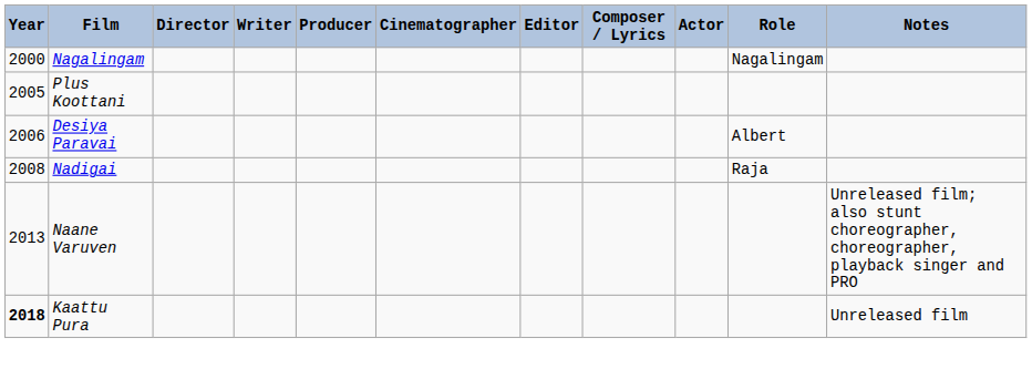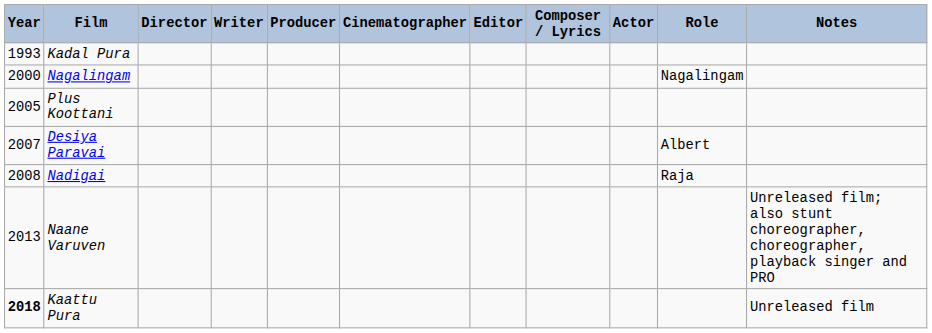 <table class="wikitable">
 <tr style="text-align:center;">
 <th style="background:#B0C4DE;">Year</th>
 <th style="background:#B0C4DE;">Film</th>
 <th style="background:#B0C4DE;">Director</th>
 <th style="background:#B0C4DE;">Writer</th>
 <th style="background:#B0C4DE;">Producer</th>
 <th style="background:#B0C4DE;">Cinematographer</th>
 <th style="background:#B0C4DE;">Editor</th>
 <th style="background:#B0C4DE;">Composer / Lyrics</th>
 <th style="background:#B0C4DE;">Actor</th>
 <th style="background:#B0C4DE;">Role</th>
 <th style="background:#B0C4DE;">Notes</th>
+</tr>
+<tr>
+<td>1993</td>
+<td><em>Kadal Pura</em></td>
+<td></td>
+<td></td>
+<td></td>
+<td></td>
+<td></td>
+<td></td>
+<td></td>
+<td></td>
+<td></td>
 </tr>
 <tr>
 <td>2000</td>
 <td><em><a href='#'>Nagalingam</a></em></td>
 <td></td>
 <td></td>
 <td></td>
 <td></td>
 <td></td>
 <td></td>
 <td></td>
 <td>Nagalingam</td>
 <td></td>
 </tr>
 <tr>
 <td>2005</td>
 <td><em>Plus Koottani</em></td>
 <td></td>
 <td></td>
 <td></td>
 <td></td>
 <td></td>
 <td></td>
 <td></td>
 <td></td>
 <td></td>
 </tr>
 <tr>
-<td>2006</td>
+<td>2007</td>
 <td><em><a href='#'>Desiya Paravai</a></em></td>
 <td></td>
 <td></td>
 <td></td>
 <td></td>
 <td></td>
 <td></td>
 <td></td>
 <td>Albert</td>
 <td></td>
 </tr>
 <tr>
 <td>2008</td>
 <td><em><a href='#'>Nadigai</a></em></td>
 <td></td>
 <td></td>
 <td></td>
 <td></td>
 <td></td>
 <td></td>
 <td></td>
 <td>Raja</td>
 <td></td>
 </tr>
 <tr>
 <td>2013</td>
 <td><em>Naane Varuven</em></td>
 <td></td>
 <td></td>
 <td></td>
 <td></td>
 <td></td>
 <td></td>
 <td></td>
 <td></td>
 <td>Unreleased film;<br>also stunt choreographer, choreographer, playback singer and PRO</td>
 </tr>
 <tr>
 <td><strong>2018</strong></td>
 <td><em>Kaattu Pura</em></td>
 <td></td>
 <td></td>
 <td></td>
 <td></td>
 <td></td>
 <td></td>
 <td></td>
 <td></td>
 <td>Unreleased film</td>
 </tr>
 </table>
